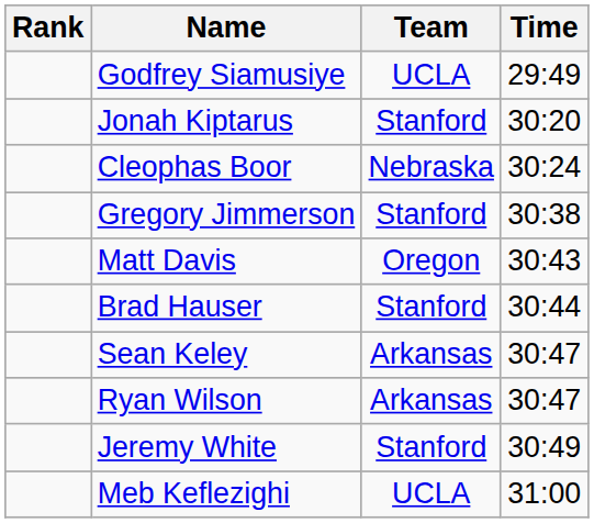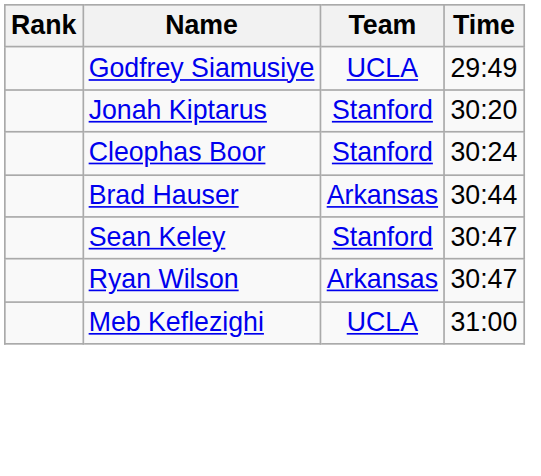 <table class="wikitable sortable" style="text-align:center">
 <tr>
 <th>Rank</th>
 <th>Name</th>
 <th>Team</th>
 <th>Time</th>
 </tr>
 <tr>
 <td></td>
 <td align=left> <a href='#'>Godfrey Siamusiye</a></td>
 <td><a href='#'>UCLA</a></td>
 <td>29:49</td>
 </tr>
 <tr>
 <td></td>
 <td align=left> <a href='#'>Jonah Kiptarus</a></td>
 <td><a href='#'>Stanford</a></td>
 <td>30:20</td>
 </tr>
 <tr>
 <td></td>
 <td align=left> <a href='#'>Cleophas Boor</a></td>
-<td><a href='#'>Nebraska</a></td>
+<td><a href='#'>Stanford</a></td>
 <td>30:24</td>
 </tr>
 <tr>
 <td></td>
-<td align=left> <a href='#'>Gregory Jimmerson</a></td>
-<td><a href='#'>Stanford</a></td>
-<td>30:38</td>
-</tr>
-<tr>
-<td></td>
-<td align=left> <a href='#'>Matt Davis</a></td>
-<td><a href='#'>Oregon</a></td>
-<td>30:43</td>
-</tr>
-<tr>
-<td></td>
 <td align=left> <a href='#'>Brad Hauser</a></td>
-<td><a href='#'>Stanford</a></td>
+<td><a href='#'>Arkansas</a></td>
 <td>30:44</td>
 </tr>
 <tr>
 <td></td>
 <td align=left> <a href='#'>Sean Keley</a></td>
-<td><a href='#'>Arkansas</a></td>
+<td><a href='#'>Stanford</a></td>
 <td>30:47</td>
 </tr>
 <tr>
 <td></td>
 <td align=left> <a href='#'>Ryan Wilson</a></td>
 <td><a href='#'>Arkansas</a></td>
 <td>30:47</td>
 </tr>
 <tr>
 <td></td>
-<td align=left> <a href='#'>Jeremy White</a></td>
-<td><a href='#'>Stanford</a></td>
-<td>30:49</td>
-</tr>
-<tr>
-<td></td>
 <td align=left> <a href='#'>Meb Keflezighi</a></td>
 <td><a href='#'>UCLA</a></td>
 <td>31:00</td>
 </tr>
 </table>
